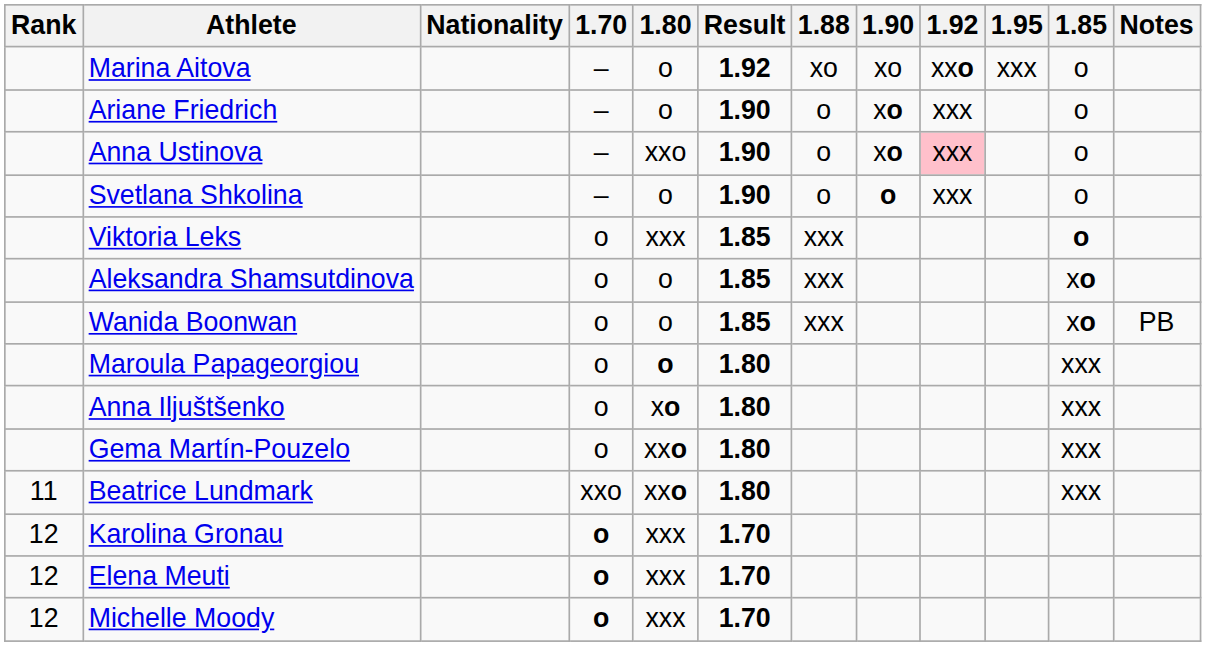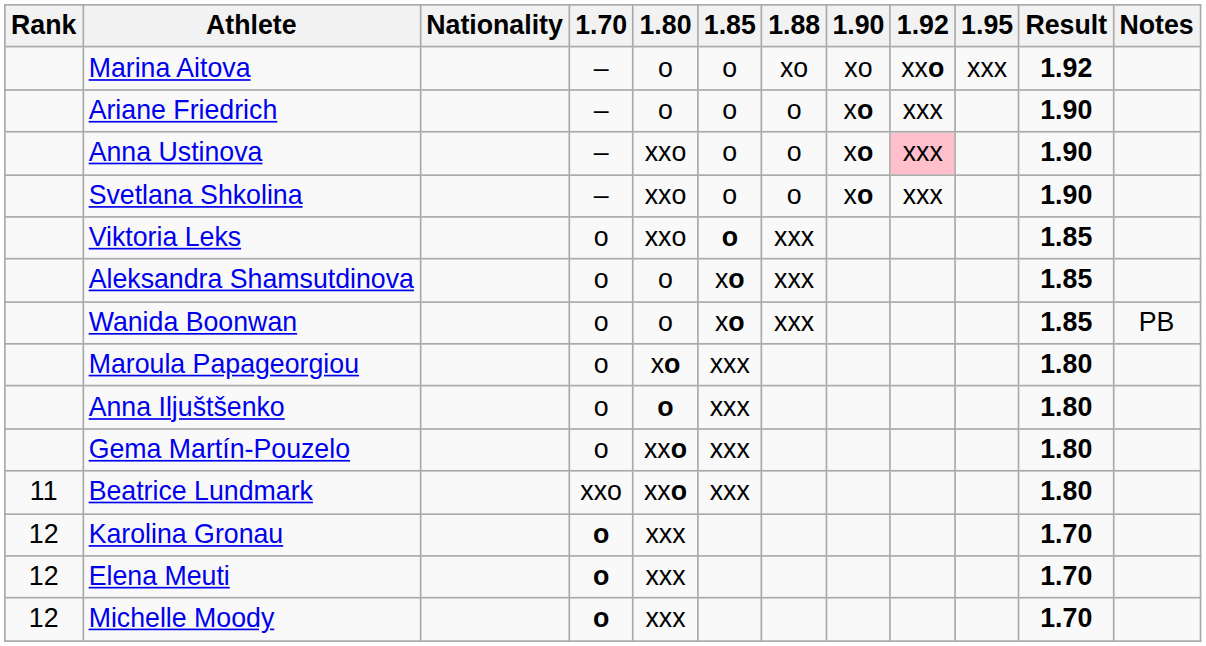 <table class="wikitable sortable" style="text-align:center">
 <tr>
 <th>Rank</th>
 <th>Athlete</th>
 <th>Nationality</th>
 <th>1.70</th>
 <th>1.80</th>
-<th>Result</th>
+<th>1.85</th>
 <th>1.88</th>
 <th>1.90</th>
 <th>1.92</th>
 <th>1.95</th>
-<th>1.85</th>
+<th>Result</th>
 <th>Notes</th>
 </tr>
 <tr>
 <td></td>
 <td align="left"><a href='#'>Marina Aitova</a></td>
 <td align=left></td>
 <td>–</td>
 <td>o</td>
-<td><strong>1.92</strong></td>
+<td>o</td>
 <td>xo</td>
 <td>xo</td>
 <td>xx<strong>o</strong></td>
 <td>xxx</td>
-<td>o</td>
+<td><strong>1.92</strong></td>
 <td></td>
 </tr>
 <tr>
 <td></td>
 <td align="left"><a href='#'>Ariane Friedrich</a></td>
 <td align=left></td>
 <td>–</td>
 <td>o</td>
-<td><strong>1.90</strong></td>
+<td>o</td>
 <td>o</td>
 <td>x<strong>o</strong></td>
 <td>xxx</td>
 <td></td>
-<td>o</td>
+<td><strong>1.90</strong></td>
 <td></td>
 </tr>
 <tr>
 <td></td>
 <td align="left"><a href='#'>Anna Ustinova</a></td>
 <td align=left></td>
 <td>–</td>
 <td>xxo</td>
-<td><strong>1.90</strong></td>
+<td>o</td>
 <td>o</td>
 <td>x<strong>o</strong></td>
 <td style="background: pink;">xxx</td>
 <td></td>
-<td>o</td>
+<td><strong>1.90</strong></td>
 <td></td>
 </tr>
 <tr>
 <td></td>
 <td align="left"><a href='#'>Svetlana Shkolina</a></td>
 <td align=left></td>
 <td>–</td>
+<td>xxo</td>
 <td>o</td>
-<td><strong>1.90</strong></td>
 <td>o</td>
-<td><strong>o</strong></td>
+<td>x<strong>o</strong></td>
 <td>xxx</td>
 <td></td>
-<td>o</td>
+<td><strong>1.90</strong></td>
 <td></td>
 </tr>
 <tr>
 <td></td>
 <td align="left"><a href='#'>Viktoria Leks</a></td>
 <td align=left></td>
 <td>o</td>
-<td>xxx</td>
-<td><strong>1.85</strong></td>
+<td>xxo</td>
+<td><strong>o</strong></td>
 <td>xxx</td>
 <td></td>
 <td></td>
 <td></td>
-<td><strong>o</strong></td>
+<td><strong>1.85</strong></td>
 <td></td>
 </tr>
 <tr>
 <td></td>
 <td align="left"><a href='#'>Aleksandra Shamsutdinova</a></td>
 <td align=left></td>
 <td>o</td>
 <td>o</td>
-<td><strong>1.85</strong></td>
+<td>x<strong>o</strong></td>
 <td>xxx</td>
 <td></td>
 <td></td>
 <td></td>
-<td>x<strong>o</strong></td>
+<td><strong>1.85</strong></td>
 <td></td>
 </tr>
 <tr>
 <td></td>
 <td align="left"><a href='#'>Wanida Boonwan</a></td>
 <td align=left></td>
 <td>o</td>
 <td>o</td>
-<td><strong>1.85</strong></td>
+<td>x<strong>o</strong></td>
 <td>xxx</td>
 <td></td>
 <td></td>
 <td></td>
-<td>x<strong>o</strong></td>
+<td><strong>1.85</strong></td>
 <td>PB</td>
 </tr>
 <tr>
 <td></td>
 <td align="left"><a href='#'>Maroula Papageorgiou</a></td>
 <td align=left></td>
 <td>o</td>
-<td><strong>o</strong></td>
-<td><strong>1.80</strong></td>
+<td>x<strong>o</strong></td>
+<td>xxx</td>
 <td></td>
 <td></td>
 <td></td>
 <td></td>
-<td>xxx</td>
+<td><strong>1.80</strong></td>
 <td></td>
 </tr>
 <tr>
 <td></td>
 <td align="left"><a href='#'>Anna Iljuštšenko</a></td>
 <td align=left></td>
 <td>o</td>
-<td>x<strong>o</strong></td>
-<td><strong>1.80</strong></td>
+<td><strong>o</strong></td>
+<td>xxx</td>
 <td></td>
 <td></td>
 <td></td>
 <td></td>
-<td>xxx</td>
+<td><strong>1.80</strong></td>
 <td></td>
 </tr>
 <tr>
 <td></td>
 <td align="left"><a href='#'>Gema Martín-Pouzelo</a></td>
 <td align=left></td>
 <td>o</td>
 <td>xx<strong>o</strong></td>
-<td><strong>1.80</strong></td>
+<td>xxx</td>
 <td></td>
 <td></td>
 <td></td>
 <td></td>
-<td>xxx</td>
+<td><strong>1.80</strong></td>
 <td></td>
 </tr>
 <tr>
 <td>11</td>
 <td align="left"><a href='#'>Beatrice Lundmark</a></td>
 <td align=left></td>
 <td>xxo</td>
 <td>xx<strong>o</strong></td>
-<td><strong>1.80</strong></td>
+<td>xxx</td>
 <td></td>
 <td></td>
 <td></td>
 <td></td>
-<td>xxx</td>
+<td><strong>1.80</strong></td>
 <td></td>
 </tr>
 <tr>
 <td>12</td>
 <td align="left"><a href='#'>Karolina Gronau</a></td>
 <td align=left></td>
 <td><strong>o</strong></td>
 <td>xxx</td>
-<td><strong>1.70</strong></td>
 <td></td>
 <td></td>
 <td></td>
 <td></td>
 <td></td>
+<td><strong>1.70</strong></td>
 <td></td>
 </tr>
 <tr>
 <td>12</td>
 <td align="left"><a href='#'>Elena Meuti</a></td>
 <td align=left></td>
 <td><strong>o</strong></td>
 <td>xxx</td>
-<td><strong>1.70</strong></td>
 <td></td>
 <td></td>
 <td></td>
 <td></td>
 <td></td>
+<td><strong>1.70</strong></td>
 <td></td>
 </tr>
 <tr>
 <td>12</td>
 <td align="left"><a href='#'>Michelle Moody</a></td>
 <td align=left></td>
 <td><strong>o</strong></td>
 <td>xxx</td>
-<td><strong>1.70</strong></td>
 <td></td>
 <td></td>
 <td></td>
 <td></td>
 <td></td>
+<td><strong>1.70</strong></td>
 <td></td>
 </tr>
 </table>
